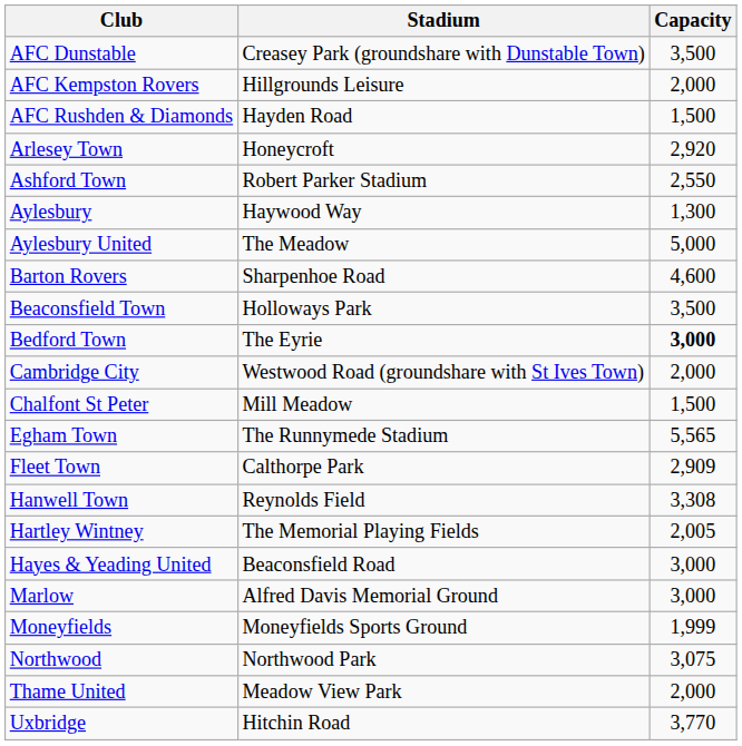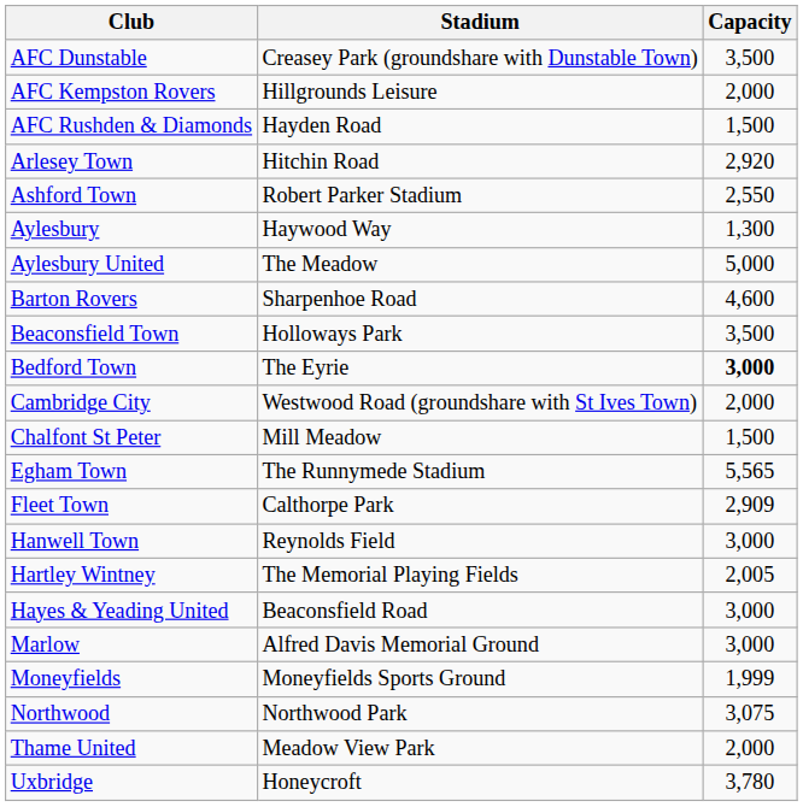 <table class="wikitable sortable">
 <tr>
 <th>Club</th>
 <th>Stadium</th>
 <th>Capacity</th>
 </tr>
 <tr>
 <td><a href='#'>AFC Dunstable</a></td>
 <td>Creasey Park (groundshare with <a href='#'>Dunstable Town</a>)</td>
 <td align="center">3,500</td>
 </tr>
 <tr>
 <td><a href='#'>AFC Kempston Rovers</a></td>
 <td>Hillgrounds Leisure</td>
 <td align="center">2,000</td>
 </tr>
 <tr>
 <td><a href='#'>AFC Rushden & Diamonds</a></td>
 <td>Hayden Road</td>
 <td align="center">1,500</td>
 </tr>
 <tr>
 <td><a href='#'>Arlesey Town</a></td>
-<td>Honeycroft</td>
+<td>Hitchin Road</td>
 <td align="center">2,920</td>
 </tr>
 <tr>
 <td><a href='#'>Ashford Town</a></td>
 <td>Robert Parker Stadium</td>
 <td align="center">2,550</td>
 </tr>
 <tr>
 <td><a href='#'>Aylesbury</a></td>
 <td>Haywood Way</td>
 <td align="center">1,300</td>
 </tr>
 <tr>
 <td><a href='#'>Aylesbury United</a></td>
 <td>The Meadow</td>
 <td align="center">5,000</td>
 </tr>
 <tr>
 <td><a href='#'>Barton Rovers</a></td>
 <td>Sharpenhoe Road</td>
 <td align="center">4,600</td>
 </tr>
 <tr>
 <td><a href='#'>Beaconsfield Town</a></td>
 <td>Holloways Park</td>
 <td align="center">3,500</td>
 </tr>
 <tr>
 <td><a href='#'>Bedford Town</a></td>
 <td>The Eyrie</td>
 <td align="center"><strong>3,000</strong></td>
 </tr>
 <tr>
 <td><a href='#'>Cambridge City</a></td>
 <td>Westwood Road (groundshare with <a href='#'>St Ives Town</a>)</td>
 <td align="center">2,000</td>
 </tr>
 <tr>
 <td><a href='#'>Chalfont St Peter</a></td>
 <td>Mill Meadow</td>
 <td align="center">1,500</td>
 </tr>
 <tr>
 <td><a href='#'>Egham Town</a></td>
 <td>The Runnymede Stadium</td>
 <td align="center">5,565</td>
 </tr>
 <tr>
 <td><a href='#'>Fleet Town</a></td>
 <td>Calthorpe Park</td>
 <td align="center">2,909</td>
 </tr>
 <tr>
 <td><a href='#'>Hanwell Town</a></td>
 <td>Reynolds Field</td>
-<td align="center">3,308</td>
+<td align="center">3,000</td>
 </tr>
 <tr>
 <td><a href='#'>Hartley Wintney</a></td>
 <td>The Memorial Playing Fields</td>
 <td align="center">2,005</td>
 </tr>
 <tr>
 <td><a href='#'>Hayes & Yeading United</a></td>
 <td>Beaconsfield Road</td>
 <td align="center">3,000</td>
 </tr>
 <tr>
 <td><a href='#'>Marlow</a></td>
 <td>Alfred Davis Memorial Ground</td>
 <td align="center">3,000</td>
 </tr>
 <tr>
 <td><a href='#'>Moneyfields</a></td>
 <td>Moneyfields Sports Ground</td>
 <td align="center">1,999</td>
 </tr>
 <tr>
 <td><a href='#'>Northwood</a></td>
 <td>Northwood Park</td>
 <td align="center">3,075</td>
 </tr>
 <tr>
 <td><a href='#'>Thame United</a></td>
 <td>Meadow View Park</td>
 <td align="center">2,000</td>
 </tr>
 <tr>
 <td><a href='#'>Uxbridge</a></td>
-<td>Hitchin Road</td>
-<td align="center">3,770</td>
+<td>Honeycroft</td>
+<td align="center">3,780</td>
 </tr>
 </table>
